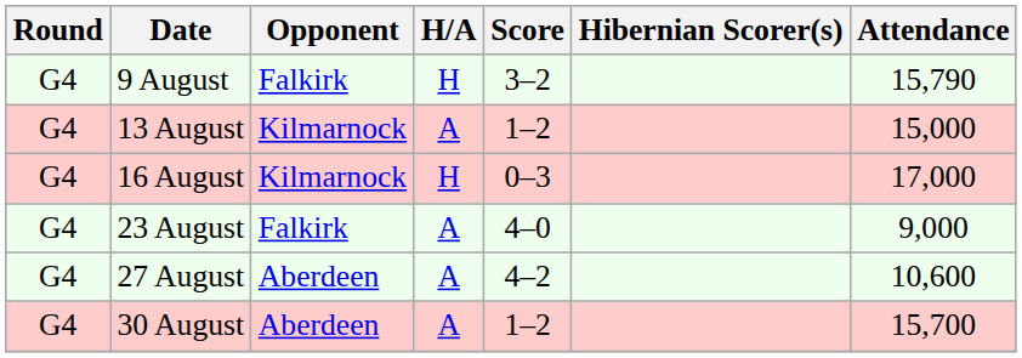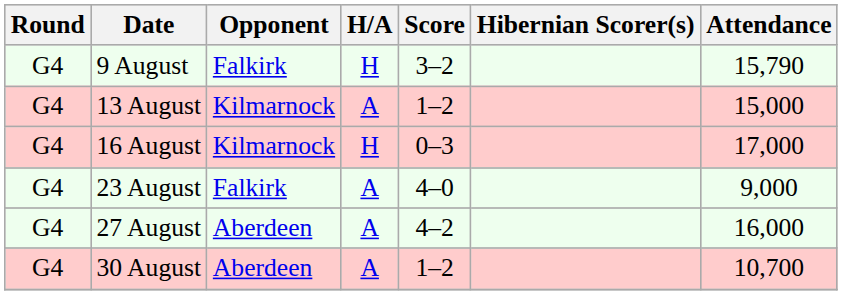 <table class="wikitable" style="text-align:center">
 <tr>
 <th>Round</th>
 <th>Date</th>
 <th>Opponent</th>
 <th>H/A</th>
 <th>Score</th>
 <th>Hibernian Scorer(s)</th>
 <th>Attendance</th>
 </tr>
 <tr bgcolor=#EEFFEE>
 <td>G4</td>
 <td align=left>9 August</td>
 <td align=left><a href='#'>Falkirk</a></td>
 <td><a href='#'>H</a></td>
 <td>3–2</td>
 <td align=left></td>
 <td>15,790</td>
 </tr>
 <tr bgcolor=#FFCCCC>
 <td>G4</td>
 <td align=left>13 August</td>
 <td align=left><a href='#'>Kilmarnock</a></td>
 <td><a href='#'>A</a></td>
 <td>1–2</td>
 <td align=left></td>
 <td>15,000</td>
 </tr>
 <tr bgcolor=#FFCCCC>
 <td>G4</td>
 <td align=left>16 August</td>
 <td align=left><a href='#'>Kilmarnock</a></td>
 <td><a href='#'>H</a></td>
 <td>0–3</td>
 <td align=left></td>
 <td>17,000</td>
 </tr>
 <tr bgcolor=#EEFFEE>
 <td>G4</td>
 <td align=left>23 August</td>
 <td align=left><a href='#'>Falkirk</a></td>
 <td><a href='#'>A</a></td>
 <td>4–0</td>
 <td align=left></td>
 <td>9,000</td>
 </tr>
 <tr bgcolor=#EEFFEE>
 <td>G4</td>
 <td align=left>27 August</td>
 <td align=left><a href='#'>Aberdeen</a></td>
 <td><a href='#'>A</a></td>
 <td>4–2</td>
 <td align=left></td>
-<td>10,600</td>
+<td>16,000</td>
 </tr>
 <tr bgcolor=#FFCCCC>
 <td>G4</td>
 <td align=left>30 August</td>
 <td align=left><a href='#'>Aberdeen</a></td>
 <td><a href='#'>A</a></td>
 <td>1–2</td>
 <td align=left></td>
-<td>15,700</td>
+<td>10,700</td>
 </tr>
 <tr>
 </tr>
 </table>
